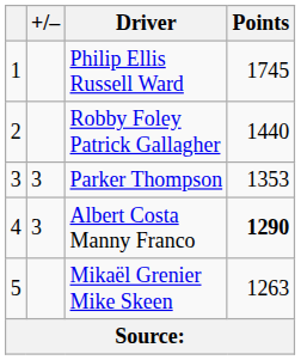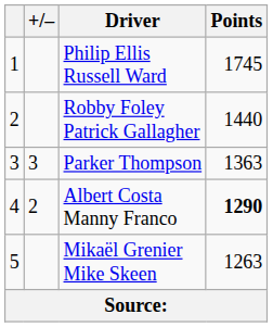 <table class="wikitable" style="font-size: 95%;">
 <tr>
 <th scope="col"></th>
 <th scope="col">+/–</th>
 <th scope="col">Driver</th>
 <th scope="col">Points</th>
 </tr>
 <tr>
 <td align=center>1</td>
 <td align=left></td>
 <td> <a href='#'>Philip Ellis</a><br> <a href='#'>Russell Ward</a></td>
 <td align=right>1745</td>
 </tr>
 <tr>
 <td align=center>2</td>
 <td align=left></td>
 <td> <a href='#'>Robby Foley</a><br> <a href='#'>Patrick Gallagher</a></td>
 <td align=right>1440</td>
 </tr>
 <tr>
 <td align=center>3</td>
 <td align=left> 3</td>
 <td> <a href='#'>Parker Thompson</a></td>
-<td align=right>1353</td>
+<td align=right>1363</td>
 </tr>
 <tr>
 <td align=center>4</td>
-<td align=left> 3</td>
+<td align=left> 2</td>
 <td> <a href='#'>Albert Costa</a><br> Manny Franco</td>
 <td align=right><strong>1290</strong></td>
 </tr>
 <tr>
 <td align=center>5</td>
 <td align=left></td>
 <td> <a href='#'>Mikaël Grenier</a><br> <a href='#'>Mike Skeen</a></td>
 <td align=right>1263</td>
 </tr>
 <tr>
 <th colspan=5>Source:</th>
 </tr>
 </table>
